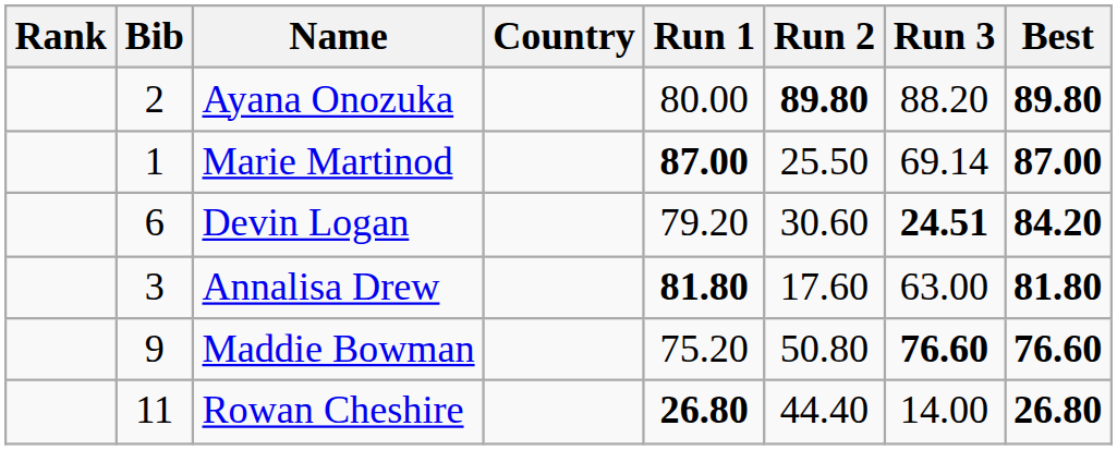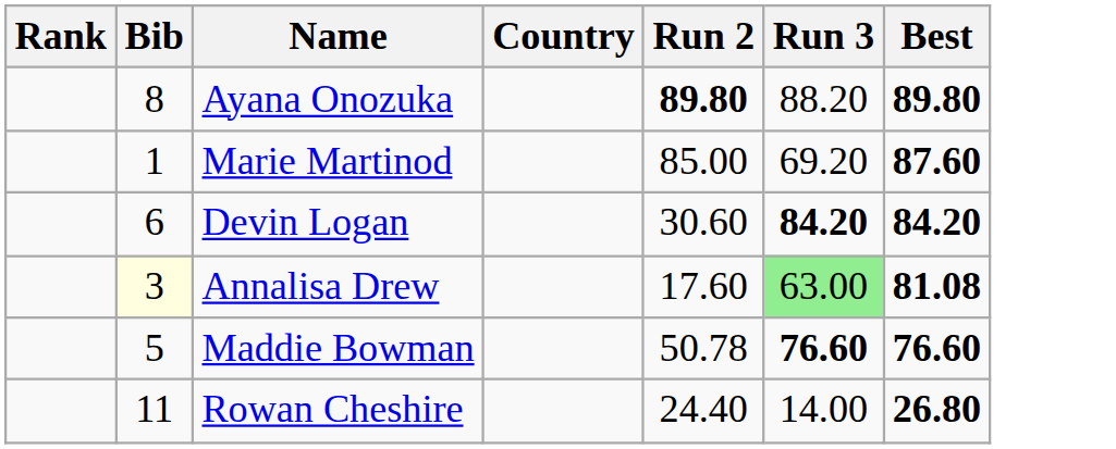 <table class="wikitable sortable" style="text-align:center">
 <tr>
 <th>Rank</th>
 <th>Bib</th>
 <th>Name</th>
 <th>Country</th>
-<th>Run 1</th>
 <th>Run 2</th>
 <th>Run 3</th>
 <th>Best</th>
 </tr>
 <tr>
 <td></td>
-<td>2</td>
+<td>8</td>
 <td align=left><a href='#'>Ayana Onozuka</a></td>
 <td align=left></td>
-<td>80.00</td>
 <td><strong>89.80</strong></td>
 <td>88.20</td>
 <td><strong>89.80</strong></td>
 </tr>
 <tr>
 <td></td>
 <td>1</td>
 <td align=left><a href='#'>Marie Martinod</a></td>
 <td align=left></td>
-<td><strong>87.00</strong></td>
-<td>25.50</td>
-<td>69.14</td>
-<td><strong>87.00</strong></td>
+<td>85.00</td>
+<td>69.20</td>
+<td><strong>87.60</strong></td>
 </tr>
 <tr>
 <td></td>
 <td>6</td>
 <td align=left><a href='#'>Devin Logan</a></td>
 <td align=left></td>
-<td>79.20</td>
 <td>30.60</td>
-<td><strong>24.51</strong></td>
+<td><strong>84.20</strong></td>
 <td><strong>84.20</strong></td>
 </tr>
 <tr>
 <td></td>
-<td>3</td>
+<td style="background: lightyellow;">3</td>
 <td align=left><a href='#'>Annalisa Drew</a></td>
 <td align=left></td>
-<td><strong>81.80</strong></td>
 <td>17.60</td>
-<td>63.00</td>
-<td><strong>81.80</strong></td>
+<td style="background: lightgreen;">63.00</td>
+<td><strong>81.08</strong></td>
 </tr>
 <tr>
 <td></td>
-<td>9</td>
+<td>5</td>
 <td align=left><a href='#'>Maddie Bowman</a></td>
 <td align=left></td>
-<td>75.20</td>
-<td>50.80</td>
+<td>50.78</td>
 <td><strong>76.60</strong></td>
 <td><strong>76.60</strong></td>
 </tr>
 <tr>
 <td></td>
 <td>11</td>
 <td align=left><a href='#'>Rowan Cheshire</a></td>
 <td align=left></td>
-<td><strong>26.80</strong></td>
-<td>44.40</td>
+<td>24.40</td>
 <td>14.00</td>
 <td><strong>26.80</strong></td>
 </tr>
 </table>
